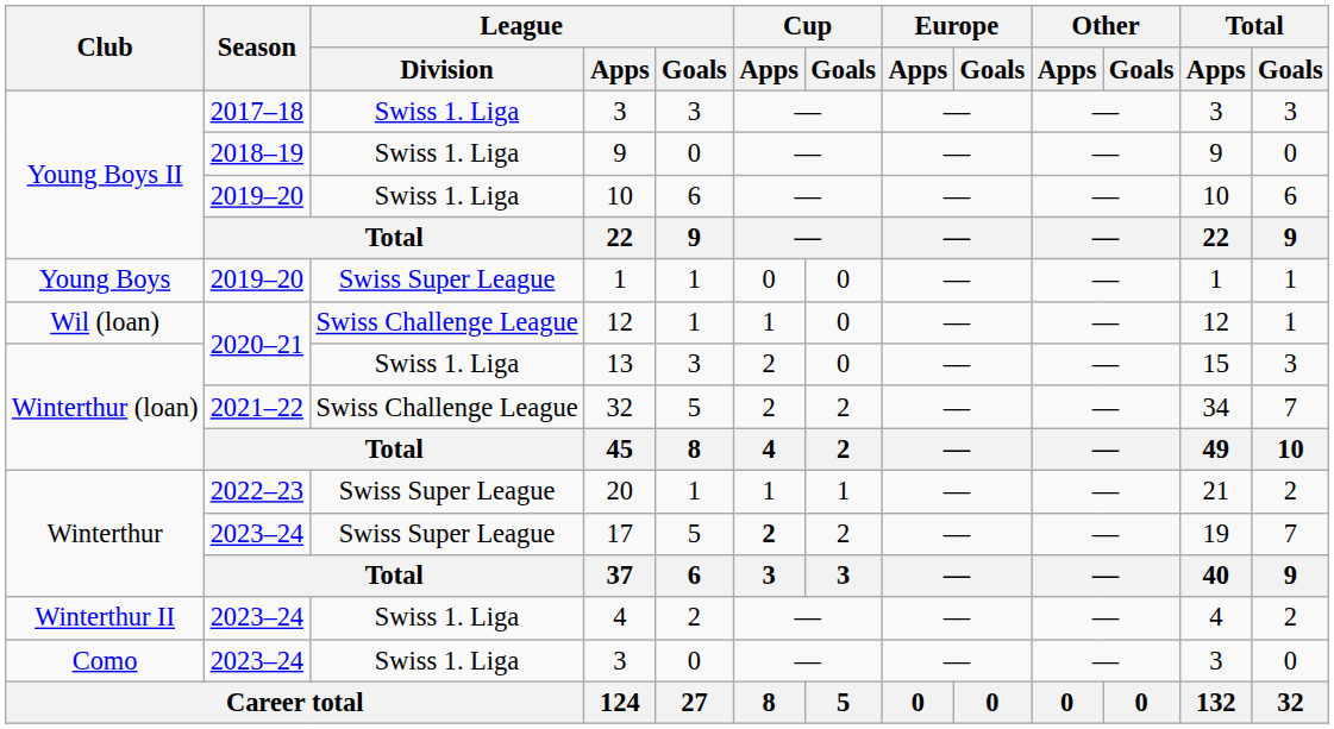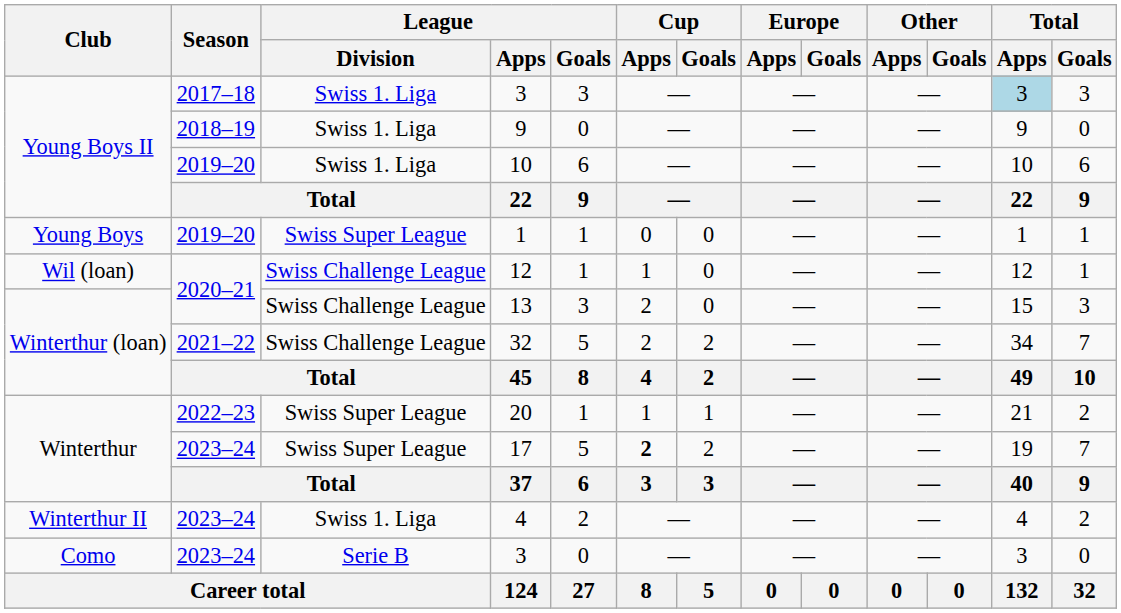 <table class="wikitable" style="text-align:center">
 <tr>
 <th rowspan="2">Club</th>
 <th rowspan="2">Season</th>
 <th colspan="3">League</th>
 <th colspan="2">Cup</th>
 <th colspan="2">Europe</th>
 <th colspan="2">Other</th>
 <th colspan="2">Total</th>
 </tr>
 <tr>
 <th>Division</th>
 <th>Apps</th>
 <th>Goals</th>
 <th>Apps</th>
 <th>Goals</th>
 <th>Apps</th>
 <th>Goals</th>
 <th>Apps</th>
 <th>Goals</th>
 <th>Apps</th>
 <th>Goals</th>
 </tr>
 <tr>
 <td rowspan="4"><a href='#'>Young Boys II</a></td>
 <td><a href='#'>2017–18</a></td>
 <td><a href='#'>Swiss 1. Liga</a></td>
 <td>3</td>
 <td>3</td>
 <td colspan="2">—</td>
 <td colspan="2">—</td>
 <td colspan="2">—</td>
-<td>3</td>
+<td style="background: lightblue;">3</td>
 <td>3</td>
 </tr>
 <tr>
 <td><a href='#'>2018–19</a></td>
 <td>Swiss 1. Liga</td>
 <td>9</td>
 <td>0</td>
 <td colspan="2">—</td>
 <td colspan="2">—</td>
 <td colspan="2">—</td>
 <td>9</td>
 <td>0</td>
 </tr>
 <tr>
 <td><a href='#'>2019–20</a></td>
 <td>Swiss 1. Liga</td>
 <td>10</td>
 <td>6</td>
 <td colspan="2">—</td>
 <td colspan="2">—</td>
 <td colspan="2">—</td>
 <td>10</td>
 <td>6</td>
 </tr>
 <tr>
 <th colspan="2">Total</th>
 <th>22</th>
 <th>9</th>
 <th colspan="2">—</th>
 <th colspan="2">—</th>
 <th colspan="2">—</th>
 <th>22</th>
 <th>9</th>
 </tr>
 <tr>
 <td><a href='#'>Young Boys</a></td>
 <td><a href='#'>2019–20</a></td>
 <td><a href='#'>Swiss Super League</a></td>
 <td>1</td>
 <td>1</td>
 <td>0</td>
 <td>0</td>
 <td colspan="2">—</td>
 <td colspan="2">—</td>
 <td>1</td>
 <td>1</td>
 </tr>
 <tr>
 <td><a href='#'>Wil</a> (loan)</td>
 <td rowspan="2"><a href='#'>2020–21</a></td>
 <td><a href='#'>Swiss Challenge League</a></td>
 <td>12</td>
 <td>1</td>
 <td>1</td>
 <td>0</td>
 <td colspan="2">—</td>
 <td colspan="2">—</td>
 <td>12</td>
 <td>1</td>
 </tr>
 <tr>
 <td rowspan="3"><a href='#'>Winterthur</a> (loan)</td>
-<td>Swiss 1. Liga</td>
+<td>Swiss Challenge League</td>
 <td>13</td>
 <td>3</td>
 <td>2</td>
 <td>0</td>
 <td colspan="2">—</td>
 <td colspan="2">—</td>
 <td>15</td>
 <td>3</td>
 </tr>
 <tr>
 <td><a href='#'>2021–22</a></td>
 <td>Swiss Challenge League</td>
 <td>32</td>
 <td>5</td>
 <td>2</td>
 <td>2</td>
 <td colspan="2">—</td>
 <td colspan="2">—</td>
 <td>34</td>
 <td>7</td>
 </tr>
 <tr>
 <th colspan="2">Total</th>
 <th>45</th>
 <th>8</th>
 <th>4</th>
 <th>2</th>
 <th colspan="2">—</th>
 <th colspan="2">—</th>
 <th>49</th>
 <th>10</th>
 </tr>
 <tr>
 <td rowspan="3">Winterthur</td>
 <td><a href='#'>2022–23</a></td>
 <td>Swiss Super League</td>
 <td>20</td>
 <td>1</td>
 <td>1</td>
 <td>1</td>
 <td colspan="2">—</td>
 <td colspan="2">—</td>
 <td>21</td>
 <td>2</td>
 </tr>
 <tr>
 <td><a href='#'>2023–24</a></td>
 <td>Swiss Super League</td>
 <td>17</td>
 <td>5</td>
 <td><strong>2</strong></td>
 <td>2</td>
 <td colspan="2">—</td>
 <td colspan="2">—</td>
 <td>19</td>
 <td>7</td>
 </tr>
 <tr>
 <th colspan="2">Total</th>
 <th>37</th>
 <th>6</th>
 <th>3</th>
 <th>3</th>
 <th colspan="2">—</th>
 <th colspan="2">—</th>
 <th>40</th>
 <th>9</th>
 </tr>
 <tr>
 <td><a href='#'>Winterthur II</a></td>
 <td><a href='#'>2023–24</a></td>
 <td>Swiss 1. Liga</td>
 <td>4</td>
 <td>2</td>
 <td colspan="2">—</td>
 <td colspan="2">—</td>
 <td colspan="2">—</td>
 <td>4</td>
 <td>2</td>
 </tr>
 <tr>
 <td><a href='#'>Como</a></td>
 <td><a href='#'>2023–24</a></td>
-<td>Swiss 1. Liga</td>
+<td><a href='#'>Serie B</a></td>
 <td>3</td>
 <td>0</td>
 <td colspan="2">—</td>
 <td colspan="2">—</td>
 <td colspan="2">—</td>
 <td>3</td>
 <td>0</td>
 </tr>
 <tr>
 <th colspan="3">Career total</th>
 <th>124</th>
 <th>27</th>
 <th>8</th>
 <th>5</th>
 <th>0</th>
 <th>0</th>
 <th>0</th>
 <th>0</th>
 <th>132</th>
 <th>32</th>
 </tr>
 </table>
